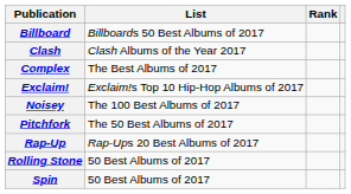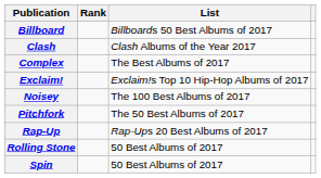 <table class="wikitable sortable plainrowheaders" style="border:none; margin:0;">
 <tr>
 <th scope="col">Publication</th>
+<th scope="col" data-sort-type="number">Rank</th>
 <th scope="col" class="unsortable">List</th>
-<th scope="col" data-sort-type="number">Rank</th>
 <th scope="col" class="unsortable"></th>
 </tr>
 <tr>
 <th scope="row"><em><a href='#'>Billboard</a></em></th>
+<td></td>
 <td><em>Billboard</em>s 50 Best Albums of 2017</td>
-<td></td>
 <td></td>
 </tr>
 <tr>
 <th scope="row"><em><a href='#'>Clash</a></em></th>
+<td></td>
 <td><em>Clash</em> Albums of the Year 2017</td>
-<td></td>
 <td></td>
 </tr>
 <tr>
 <th scope="row"><em><a href='#'>Complex</a></em></th>
+<td></td>
 <td>The Best Albums of 2017</td>
-<td></td>
 <td></td>
 </tr>
 <tr>
 <th scope="row"><em><a href='#'>Exclaim!</a></em></th>
+<td></td>
 <td><em>Exclaim!</em>s Top 10 Hip-Hop Albums of 2017</td>
-<td></td>
 <td></td>
 </tr>
 <tr>
 <th scope="row"><em><a href='#'>Noisey</a></em></th>
+<td></td>
 <td>The 100 Best Albums of 2017</td>
-<td></td>
 <td></td>
 </tr>
 <tr>
 <th scope="row"><em><a href='#'>Pitchfork</a></em></th>
+<td></td>
 <td>The 50 Best Albums of 2017</td>
-<td></td>
 <td></td>
 </tr>
 <tr>
 <th scope="row"><em><a href='#'>Rap-Up</a></em></th>
+<td></td>
 <td><em>Rap-Up</em>s 20 Best Albums of 2017</td>
-<td></td>
 <td></td>
 </tr>
 <tr>
 <th scope="row"><em><a href='#'>Rolling Stone</a></em></th>
+<td></td>
 <td>50 Best Albums of 2017</td>
-<td></td>
 <td></td>
 </tr>
 <tr>
 <th scope="row"><em><a href='#'>Spin</a></em></th>
+<td></td>
 <td>50 Best Albums of 2017</td>
-<td></td>
 <td></td>
 </tr>
 </table>
